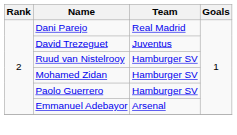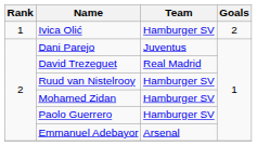 <table class="wikitable" style="text-align: center;">
 <tr>
 <th>Rank</th>
 <th>Name</th>
 <th>Team</th>
 <th>Goals</th>
 </tr>
 <tr>
+<td rowspan"1">1</td>
+<td align="left"> <a href='#'>Ivica Olić</a></td>
+<td align="left"> <a href='#'>Hamburger SV</a></td>
+<td rowspan="1">2</td>
+</tr>
+<tr>
 <td rowspan="6">2</td>
 <td align="left"> <a href='#'>Dani Parejo</a></td>
-<td align="left"> <a href='#'>Real Madrid</a></td>
+<td align="left"> <a href='#'>Juventus</a></td>
 <td rowspan="6">1</td>
 </tr>
 <tr>
 <td align="left"> <a href='#'>David Trezeguet</a></td>
-<td align="left"> <a href='#'>Juventus</a></td>
+<td align="left"> <a href='#'>Real Madrid</a></td>
 </tr>
 <tr>
 <td align="left"> <a href='#'>Ruud van Nistelrooy</a></td>
 <td align="left"> <a href='#'>Hamburger SV</a></td>
 </tr>
 <tr>
 <td align="left"> <a href='#'>Mohamed Zidan</a></td>
 <td align="left"> <a href='#'>Hamburger SV</a></td>
 </tr>
 <tr>
 <td align="left"> <a href='#'>Paolo Guerrero</a></td>
 <td align="left"> <a href='#'>Hamburger SV</a></td>
 </tr>
 <tr>
 <td align="left"> <a href='#'>Emmanuel Adebayor</a></td>
 <td align="left"> <a href='#'>Arsenal</a></td>
 </tr>
 <tr>
 </tr>
 </table>
